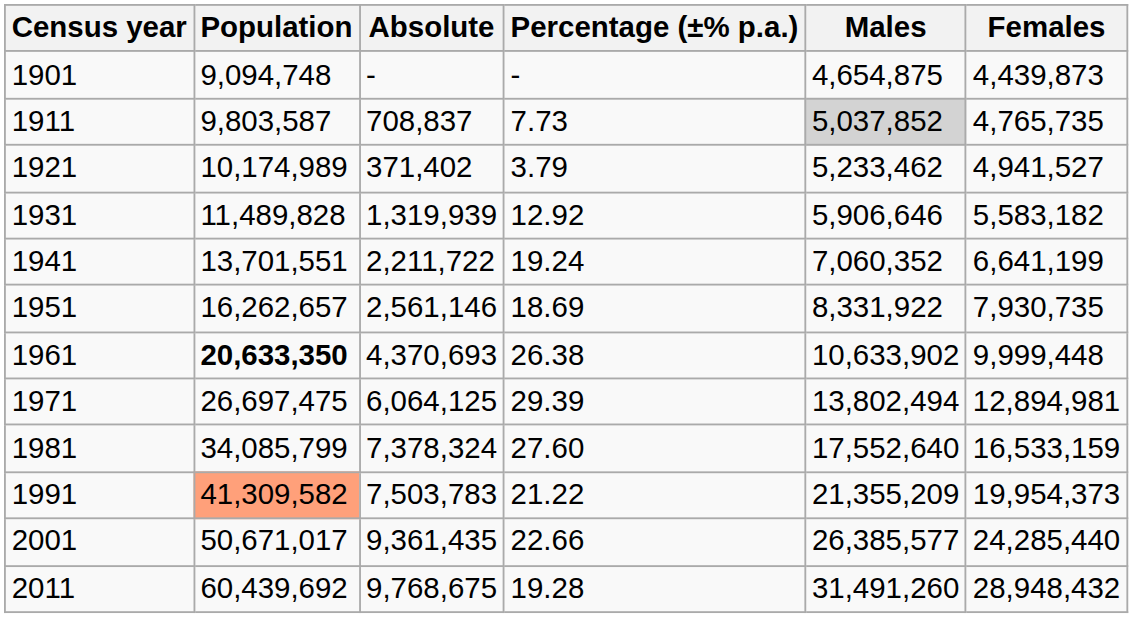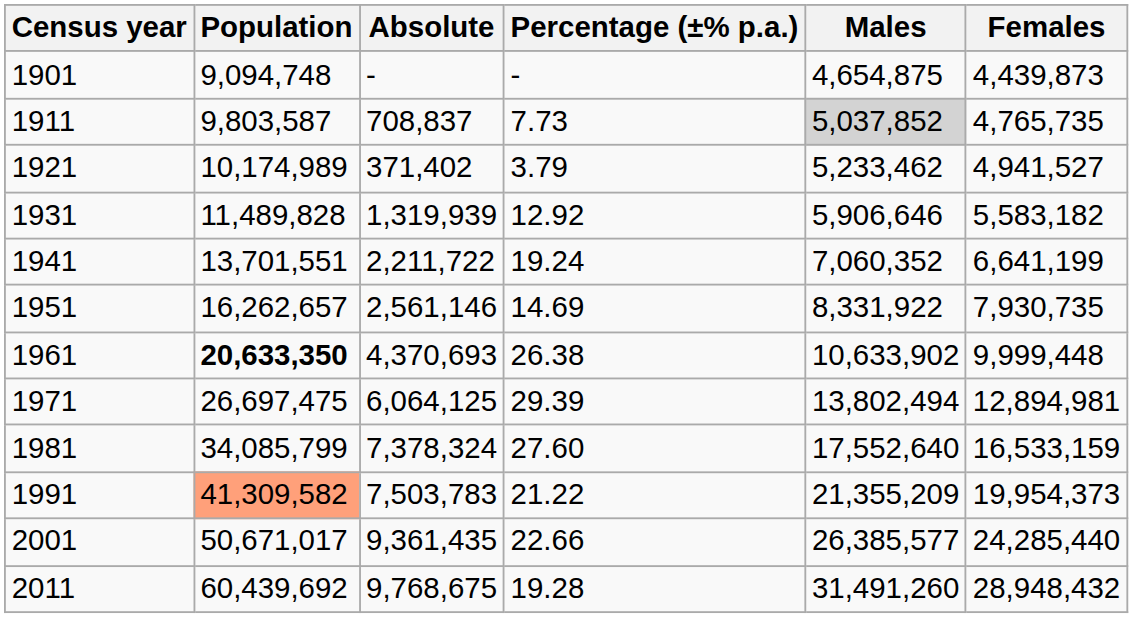 <table class="wikitable">
 <tr>
 <th>Census year</th>
 <th>Population</th>
 <th>Absolute</th>
 <th>Percentage (<strong>±% p.a.)</strong></th>
 <th>Males</th>
 <th>Females</th>
 </tr>
 <tr>
 <td>1901</td>
 <td>9,094,748</td>
 <td>-</td>
 <td>-</td>
 <td>4,654,875</td>
 <td>4,439,873</td>
 </tr>
 <tr>
 <td>1911</td>
 <td>9,803,587</td>
 <td>708,837</td>
 <td>7.73</td>
 <td style="background: lightgrey;">5,037,852</td>
 <td>4,765,735</td>
 </tr>
 <tr>
 <td>1921</td>
 <td>10,174,989</td>
 <td>371,402</td>
 <td>3.79</td>
 <td>5,233,462</td>
 <td>4,941,527</td>
 </tr>
 <tr>
 <td>1931</td>
 <td>11,489,828</td>
 <td>1,319,939</td>
 <td>12.92</td>
 <td>5,906,646</td>
 <td>5,583,182</td>
 </tr>
 <tr>
 <td>1941</td>
 <td>13,701,551</td>
 <td>2,211,722</td>
 <td>19.24</td>
 <td>7,060,352</td>
 <td>6,641,199</td>
 </tr>
 <tr>
 <td>1951</td>
 <td>16,262,657</td>
 <td>2,561,146</td>
-<td>18.69</td>
+<td>14.69</td>
 <td>8,331,922</td>
 <td>7,930,735</td>
 </tr>
 <tr>
 <td>1961</td>
 <td><strong>20,633,350</strong></td>
 <td>4,370,693</td>
 <td>26.38</td>
 <td>10,633,902</td>
 <td>9,999,448</td>
 </tr>
 <tr>
 <td>1971</td>
 <td>26,697,475</td>
 <td>6,064,125</td>
 <td>29.39</td>
 <td>13,802,494</td>
 <td>12,894,981</td>
 </tr>
 <tr>
 <td>1981</td>
 <td>34,085,799</td>
 <td>7,378,324</td>
 <td>27.60</td>
 <td>17,552,640</td>
 <td>16,533,159</td>
 </tr>
 <tr>
 <td>1991</td>
 <td style="background: lightsalmon;">41,309,582</td>
 <td>7,503,783</td>
 <td>21.22</td>
 <td>21,355,209</td>
 <td>19,954,373</td>
 </tr>
 <tr>
 <td>2001</td>
 <td>50,671,017</td>
 <td>9,361,435</td>
 <td>22.66</td>
 <td>26,385,577</td>
 <td>24,285,440</td>
 </tr>
 <tr>
 <td>2011</td>
 <td>60,439,692</td>
 <td>9,768,675</td>
 <td>19.28</td>
 <td>31,491,260</td>
 <td>28,948,432</td>
 </tr>
 </table>
